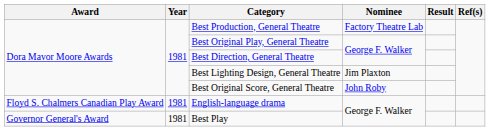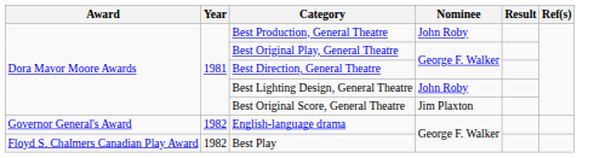 <table class="wikitable plainrowheaders sortable">
 <tr>
 <th>Award</th>
 <th>Year</th>
 <th>Category</th>
 <th>Nominee</th>
 <th>Result</th>
 <th>Ref(s)</th>
 </tr>
 <tr>
 <td rowspan=5><a href='#'>Dora Mavor Moore Awards</a></td>
 <td rowspan=5><a href='#'>1981</a></td>
 <td><a href='#'>Best Production, General Theatre</a></td>
-<td><a href='#'>Factory Theatre Lab</a></td>
+<td><a href='#'>John Roby</a></td>
 <td></td>
 <td rowspan=5></td>
 </tr>
 <tr>
 <td><a href='#'>Best Original Play, General Theatre</a></td>
 <td rowspan=2><a href='#'>George F. Walker</a></td>
 <td></td>
 </tr>
 <tr>
 <td><a href='#'>Best Direction, General Theatre</a></td>
 <td></td>
 </tr>
 <tr>
 <td>Best Lighting Design, General Theatre</td>
+<td><a href='#'>John Roby</a></td>
+<td></td>
+</tr>
+<tr>
+<td>Best Original Score, General Theatre</td>
 <td>Jim Plaxton</td>
 <td></td>
 </tr>
 <tr>
-<td>Best Original Score, General Theatre</td>
-<td><a href='#'>John Roby</a></td>
-<td></td>
-</tr>
-<tr>
-<td><a href='#'>Floyd S. Chalmers Canadian Play Award</a></td>
-<td><a href='#'>1981</a></td>
+<td><a href='#'>Governor General's Award</a></td>
+<td><a href='#'>1982</a></td>
 <td><a href='#'>English-language drama</a></td>
 <td rowspan=2>George F. Walker</td>
 <td></td>
 <td></td>
 </tr>
 <tr>
-<td><a href='#'>Governor General's Award</a></td>
-<td>1981</td>
+<td><a href='#'>Floyd S. Chalmers Canadian Play Award</a></td>
+<td>1982</td>
 <td>Best Play</td>
 <td></td>
 <td></td>
 </tr>
 </table>
